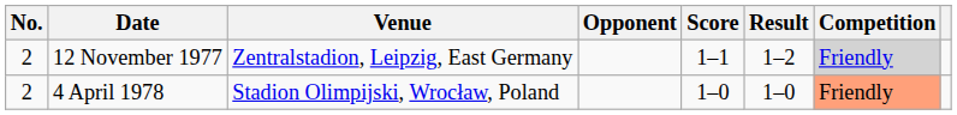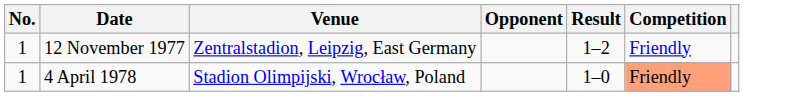 <table class="wikitable sortable">
 <tr>
 <th scope="col">No.</th>
 <th scope="col">Date</th>
 <th scope="col">Venue</th>
 <th scope="col">Opponent</th>
-<th scope="col">Score</th>
 <th scope="col">Result</th>
 <th scope="col">Competition</th>
 <th class="unsortable" scope="col"></th>
 </tr>
 <tr>
-<td align="center">2</td>
+<td align="center">1</td>
 <td>12 November 1977</td>
 <td><a href='#'>Zentralstadion</a>, <a href='#'>Leipzig</a>, East Germany</td>
 <td></td>
-<td align="center">1–1</td>
 <td align="center">1–2</td>
-<td style="background: lightgrey;"><a href='#'>Friendly</a></td>
+<td><a href='#'>Friendly</a></td>
 <td></td>
 </tr>
 <tr>
-<td align="center">2</td>
+<td align="center">1</td>
 <td>4 April 1978</td>
 <td><a href='#'>Stadion Olimpijski</a>, <a href='#'>Wrocław</a>, Poland</td>
 <td></td>
-<td align="center">1–0</td>
 <td align="center">1–0</td>
 <td style="background: lightsalmon;">Friendly</td>
 <td></td>
 </tr>
 </table>
